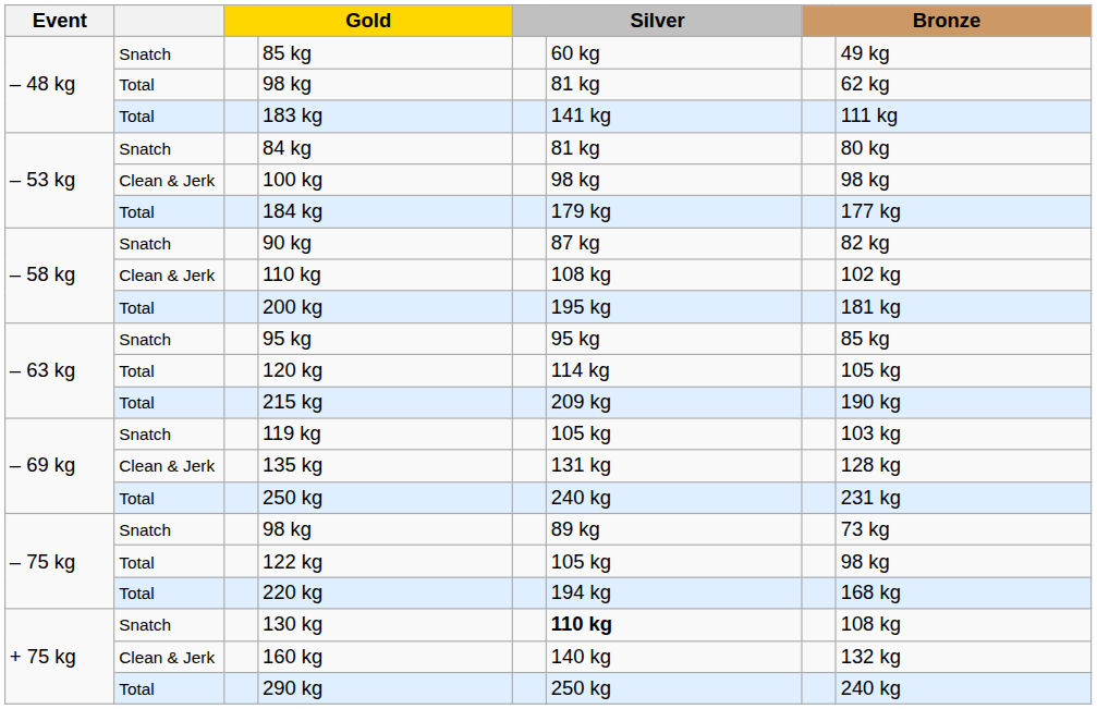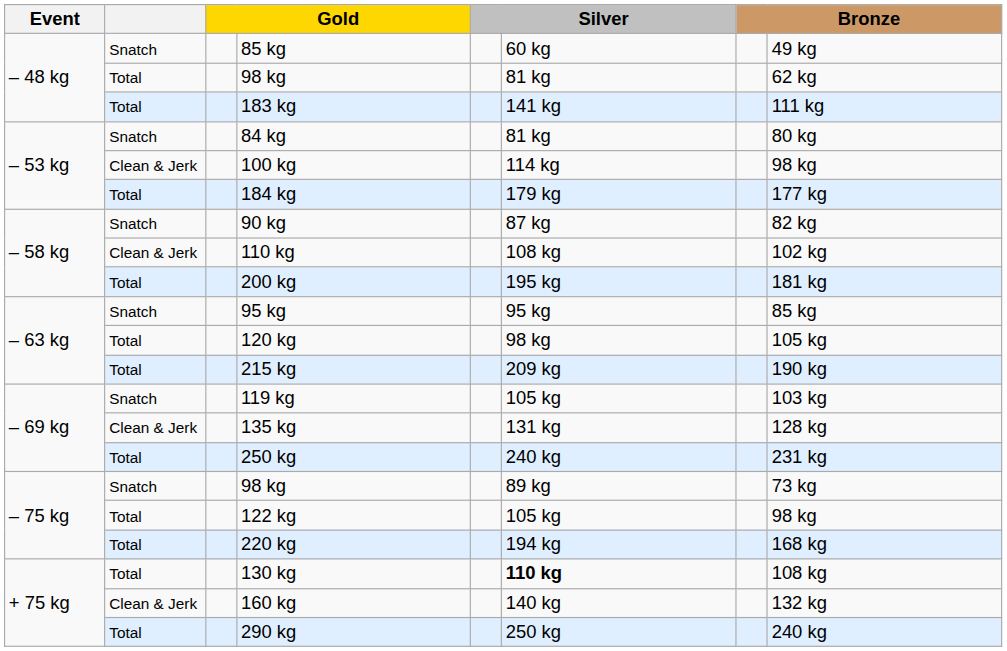 <table class="wikitable">
 <tr>
 <th width=80>Event</th>
 <th width=80></th>
 <td bgcolor=gold align="center" colspan=2 width=250><strong>Gold</strong></td>
 <td bgcolor=silver align="center" colspan=2 width=250><strong>Silver</strong></td>
 <td bgcolor=#cc9966 colspan=2 align="center" width=250><strong>Bronze</strong></td>
 </tr>
 <tr>
 <td rowspan=3>– 48 kg</td>
 <td><small>Snatch</small></td>
 <td></td>
 <td>85 kg</td>
 <td></td>
 <td>60 kg</td>
 <td></td>
 <td>49 kg</td>
 </tr>
 <tr>
 <td><small>Total</small></td>
 <td></td>
 <td>98 kg</td>
 <td></td>
 <td>81 kg</td>
 <td></td>
 <td>62 kg</td>
 </tr>
 <tr bgcolor=#dfefff>
 <td><small>Total</small></td>
 <td></td>
 <td>183 kg</td>
 <td></td>
 <td>141 kg</td>
 <td></td>
 <td>111 kg</td>
 </tr>
 <tr>
 <td rowspan=3>– 53 kg</td>
 <td><small>Snatch</small></td>
 <td></td>
 <td>84 kg</td>
 <td></td>
 <td>81 kg</td>
 <td></td>
 <td>80 kg</td>
 </tr>
 <tr>
 <td><small>Clean & Jerk</small></td>
 <td></td>
 <td>100 kg</td>
 <td></td>
-<td>98 kg</td>
+<td>114 kg</td>
 <td></td>
 <td>98 kg</td>
 </tr>
 <tr bgcolor=#dfefff>
 <td><small>Total</small></td>
 <td></td>
 <td>184 kg</td>
 <td></td>
 <td>179 kg</td>
 <td></td>
 <td>177 kg</td>
 </tr>
 <tr>
 <td rowspan=3>– 58 kg</td>
 <td><small>Snatch</small></td>
 <td></td>
 <td>90 kg</td>
 <td></td>
 <td>87 kg</td>
 <td></td>
 <td>82 kg</td>
 </tr>
 <tr>
 <td><small>Clean & Jerk</small></td>
 <td></td>
 <td>110 kg</td>
 <td></td>
 <td>108 kg</td>
 <td></td>
 <td>102 kg</td>
 </tr>
 <tr bgcolor=#dfefff>
 <td><small>Total</small></td>
 <td></td>
 <td>200 kg</td>
 <td></td>
 <td>195 kg</td>
 <td></td>
 <td>181 kg</td>
 </tr>
 <tr>
 <td rowspan=3>– 63 kg</td>
 <td><small>Snatch</small></td>
 <td></td>
 <td>95 kg</td>
 <td></td>
 <td>95 kg</td>
 <td></td>
 <td>85 kg</td>
 </tr>
 <tr>
 <td><small>Total</small></td>
 <td></td>
 <td>120 kg</td>
 <td></td>
-<td>114 kg</td>
+<td>98 kg</td>
 <td></td>
 <td>105 kg</td>
 </tr>
 <tr bgcolor=#dfefff>
 <td><small>Total</small></td>
 <td></td>
 <td>215 kg</td>
 <td></td>
 <td>209 kg</td>
 <td></td>
 <td>190 kg</td>
 </tr>
 <tr>
 <td rowspan=3>– 69 kg</td>
 <td><small>Snatch</small></td>
 <td></td>
 <td>119 kg</td>
 <td></td>
 <td>105 kg</td>
 <td></td>
 <td>103 kg</td>
 </tr>
 <tr>
 <td><small>Clean & Jerk</small></td>
 <td></td>
 <td>135 kg</td>
 <td></td>
 <td>131 kg</td>
 <td></td>
 <td>128 kg</td>
 </tr>
 <tr bgcolor=#dfefff>
 <td><small>Total</small></td>
 <td></td>
 <td>250 kg</td>
 <td></td>
 <td>240 kg</td>
 <td></td>
 <td>231 kg</td>
 </tr>
 <tr>
 <td rowspan=3>– 75 kg</td>
 <td><small>Snatch</small></td>
 <td></td>
 <td>98 kg</td>
 <td></td>
 <td>89 kg</td>
 <td></td>
 <td>73 kg</td>
 </tr>
 <tr>
 <td><small>Total</small></td>
 <td></td>
 <td>122 kg</td>
 <td></td>
 <td>105 kg</td>
 <td></td>
 <td>98 kg</td>
 </tr>
 <tr bgcolor=#dfefff>
 <td><small>Total</small></td>
 <td></td>
 <td>220 kg</td>
 <td></td>
 <td>194 kg</td>
 <td></td>
 <td>168 kg</td>
 </tr>
 <tr>
 <td rowspan=3>+ 75 kg</td>
-<td><small>Snatch</small></td>
+<td><small>Total</small></td>
 <td></td>
 <td>130 kg</td>
 <td></td>
 <td><strong>110 kg</strong></td>
 <td></td>
 <td>108 kg</td>
 </tr>
 <tr>
 <td><small>Clean & Jerk</small></td>
 <td></td>
 <td>160 kg</td>
 <td></td>
 <td>140 kg</td>
 <td></td>
 <td>132 kg</td>
 </tr>
 <tr bgcolor=#dfefff>
 <td><small>Total</small></td>
 <td></td>
 <td>290 kg</td>
 <td></td>
 <td>250 kg</td>
 <td></td>
 <td>240 kg</td>
 </tr>
 </table>
